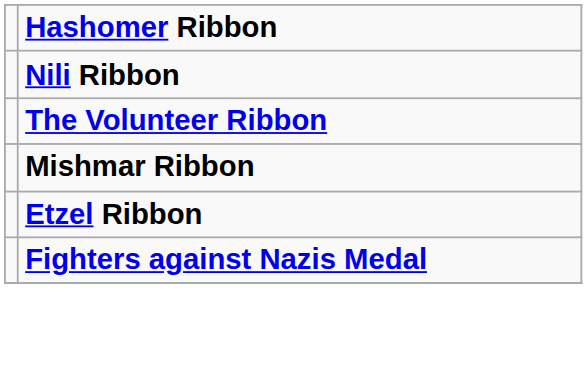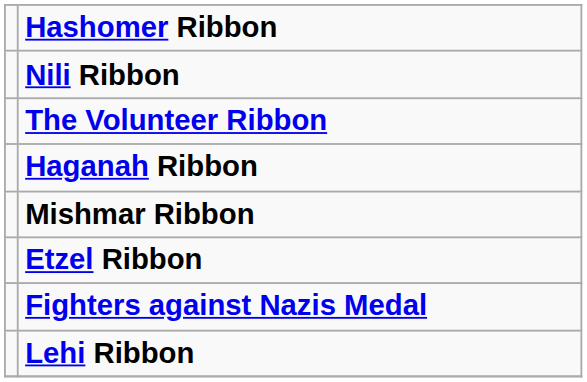 <table class="wikitable">
 <tr>
 <td></td>
 <td width="300"><strong><a href='#'>Hashomer</a> Ribbon</strong></td>
 </tr>
 <tr>
 <td></td>
 <td width="300"><strong><a href='#'>Nili</a> Ribbon</strong></td>
 </tr>
 <tr>
 <td></td>
 <td width="300"><strong><a href='#'>The Volunteer Ribbon</a></strong></td>
 </tr>
 <tr>
 <td></td>
+<td width="300"><strong><a href='#'>Haganah</a> Ribbon</strong></td>
+</tr>
+<tr>
+<td></td>
 <td width="300"><strong>Mishmar Ribbon</strong></td>
 </tr>
 <tr>
 <td></td>
 <td width="300"><strong><a href='#'>Etzel</a> Ribbon</strong></td>
 </tr>
 <tr>
 <td></td>
 <td width="300"><strong><a href='#'>Fighters against Nazis Medal</a></strong></td>
 </tr>
 <tr>
+<td></td>
+<td width="300"><strong><a href='#'>Lehi</a> Ribbon</strong></td>
+</tr>
+<tr>
 </tr>
 </table>
